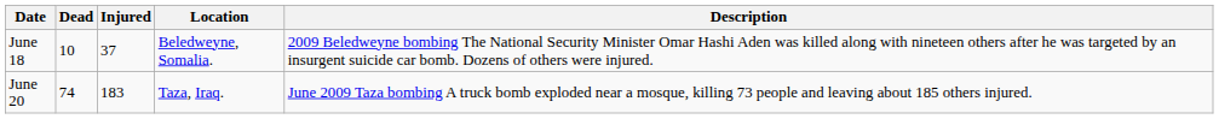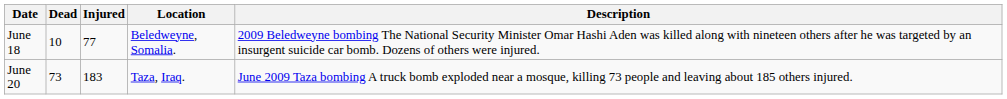 <table class="wikitable sortable">
 <tr>
 <th>Date</th>
 <th>Dead</th>
 <th>Injured</th>
 <th>Location</th>
 <th>Description</th>
 </tr>
 <tr>
 <td>June 18</td>
 <td>10</td>
-<td>37</td>
+<td>77</td>
 <td><a href='#'>Beledweyne</a>, <a href='#'>Somalia</a>.</td>
 <td><a href='#'>2009 Beledweyne bombing</a> The National Security Minister Omar Hashi Aden was killed along with nineteen others after he was targeted by an insurgent suicide car bomb. Dozens of others were injured.</td>
 </tr>
 <tr>
 <td>June 20</td>
-<td>74</td>
+<td>73</td>
 <td>183</td>
 <td><a href='#'>Taza</a>, <a href='#'>Iraq</a>.</td>
 <td><a href='#'>June 2009 Taza bombing</a> A truck bomb exploded near a mosque, killing 73 people and leaving about 185 others injured.</td>
 </tr>
 </table>
